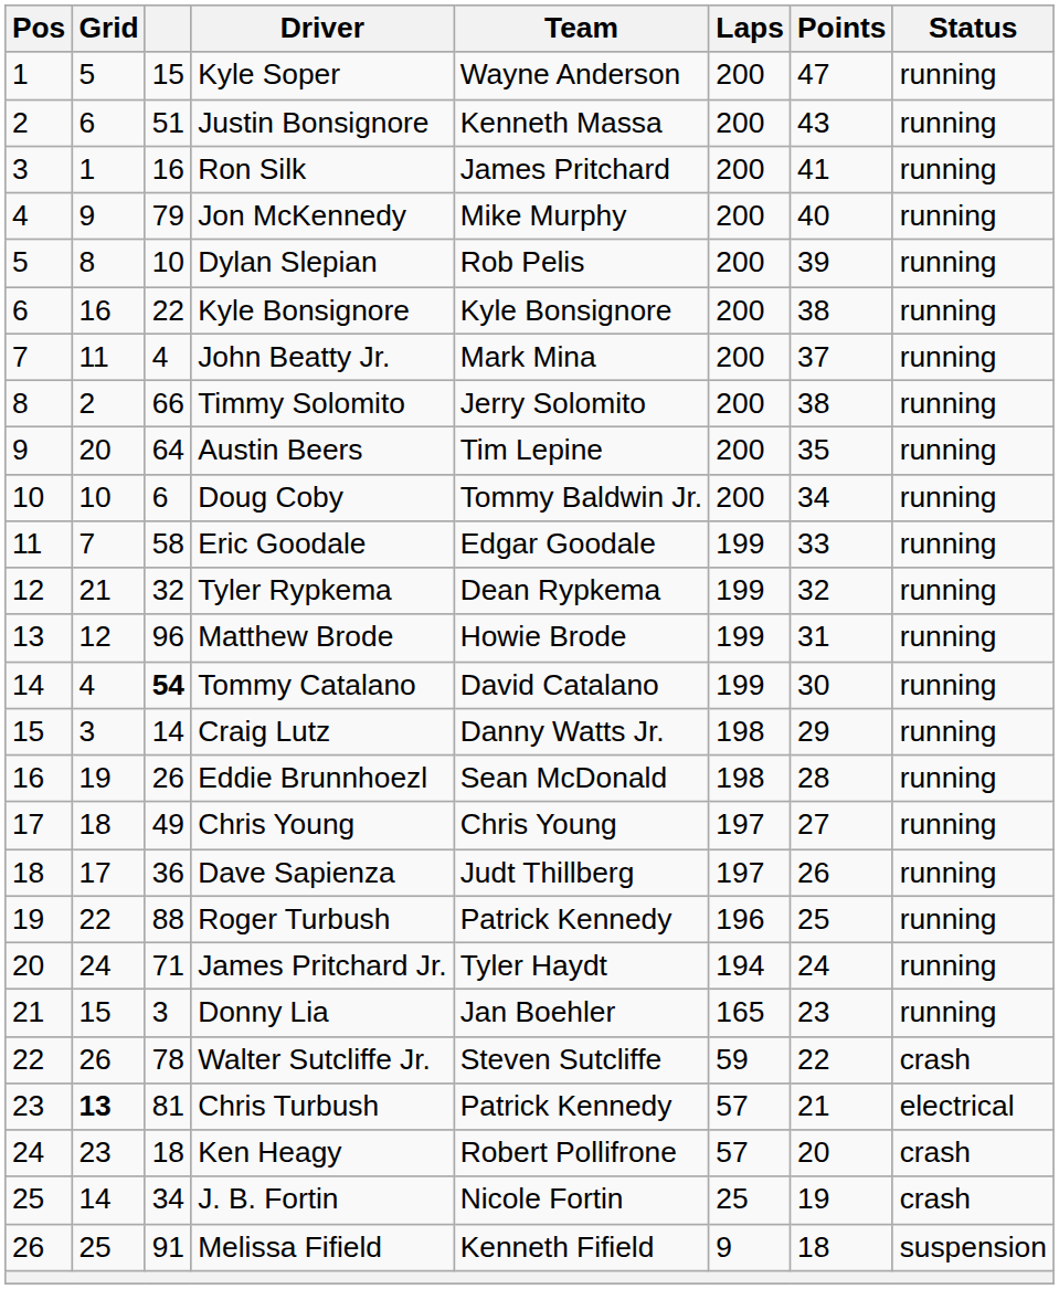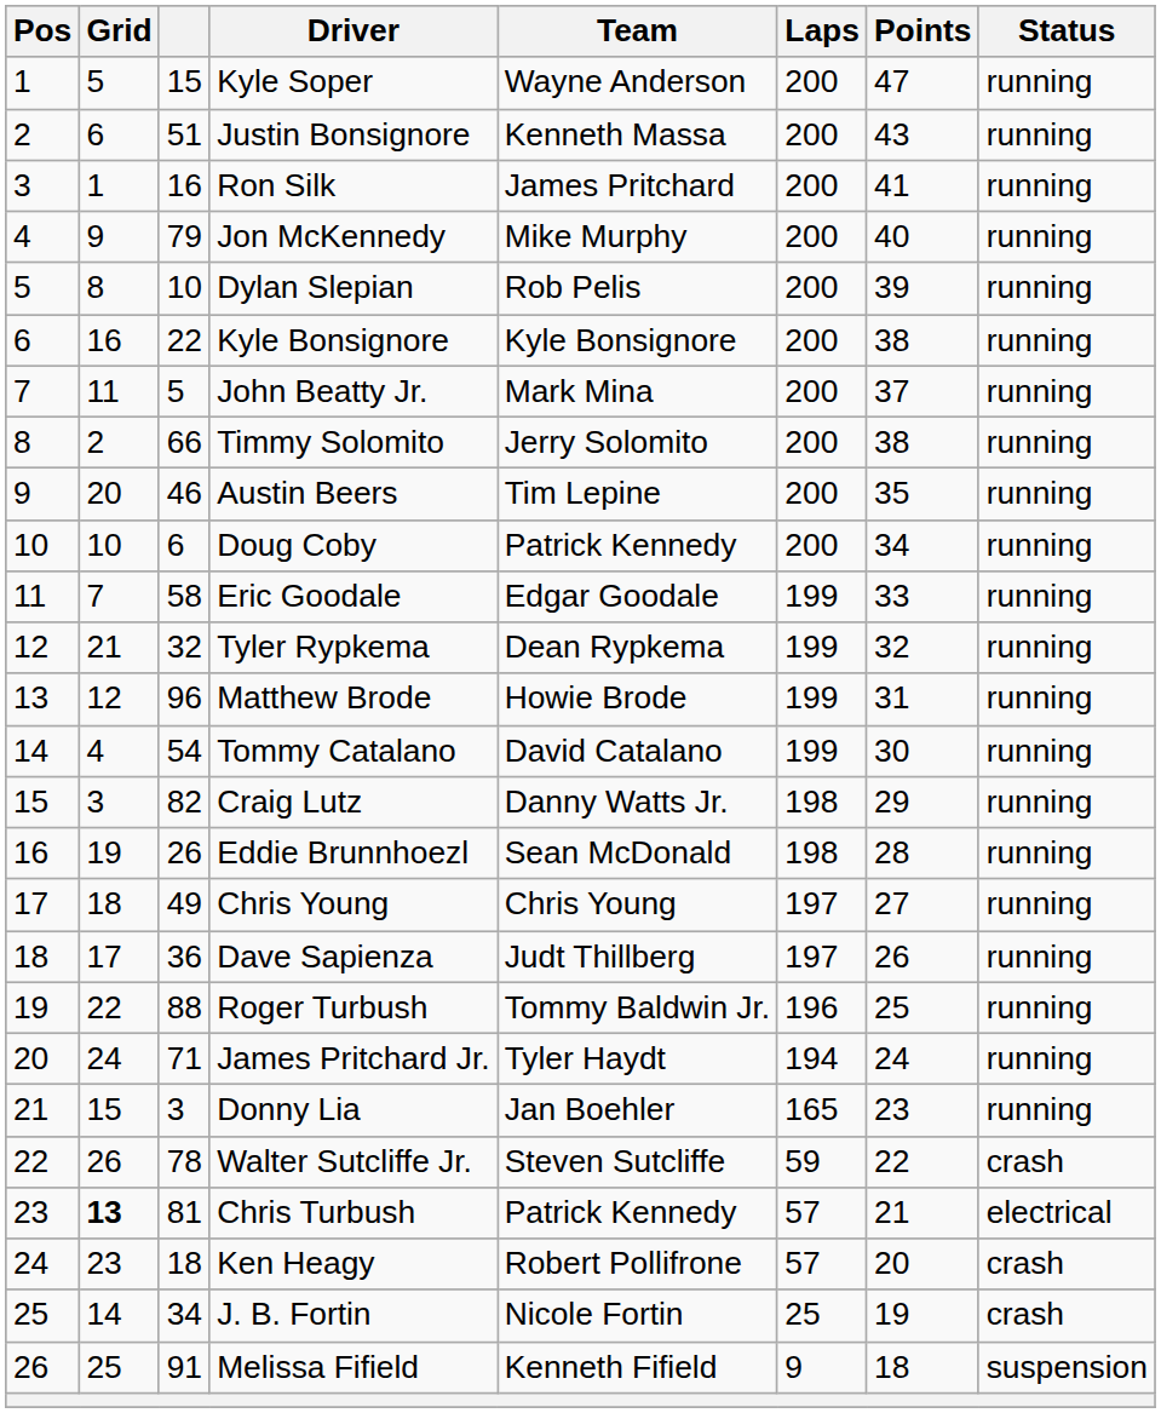 <table class="wikitable" style="font-size:98%">
 <tr>
 <th>Pos</th>
 <th>Grid</th>
 <th></th>
 <th>Driver</th>
 <th>Team</th>
 <th>Laps</th>
 <th>Points</th>
 <th>Status</th>
 </tr>
 <tr>
 <td>1</td>
 <td>5</td>
 <td>15</td>
 <td>Kyle Soper</td>
 <td>Wayne Anderson</td>
 <td>200</td>
 <td>47</td>
 <td>running</td>
 </tr>
 <tr>
 <td>2</td>
 <td>6</td>
 <td>51</td>
 <td>Justin Bonsignore</td>
 <td>Kenneth Massa</td>
 <td>200</td>
 <td>43</td>
 <td>running</td>
 </tr>
 <tr>
 <td>3</td>
 <td>1</td>
 <td>16</td>
 <td>Ron Silk</td>
 <td>James Pritchard</td>
 <td>200</td>
 <td>41</td>
 <td>running</td>
 </tr>
 <tr>
 <td>4</td>
 <td>9</td>
 <td>79</td>
 <td>Jon McKennedy</td>
 <td>Mike Murphy</td>
 <td>200</td>
 <td>40</td>
 <td>running</td>
 </tr>
 <tr>
 <td>5</td>
 <td>8</td>
 <td>10</td>
 <td>Dylan Slepian</td>
 <td>Rob Pelis</td>
 <td>200</td>
 <td>39</td>
 <td>running</td>
 </tr>
 <tr>
 <td>6</td>
 <td>16</td>
 <td>22</td>
 <td>Kyle Bonsignore</td>
 <td>Kyle Bonsignore</td>
 <td>200</td>
 <td>38</td>
 <td>running</td>
 </tr>
 <tr>
 <td>7</td>
 <td>11</td>
-<td>4</td>
+<td>5</td>
 <td>John Beatty Jr.</td>
 <td>Mark Mina</td>
 <td>200</td>
 <td>37</td>
 <td>running</td>
 </tr>
 <tr>
 <td>8</td>
 <td>2</td>
 <td>66</td>
 <td>Timmy Solomito</td>
 <td>Jerry Solomito</td>
 <td>200</td>
 <td>38</td>
 <td>running</td>
 </tr>
 <tr>
 <td>9</td>
 <td>20</td>
-<td>64</td>
+<td>46</td>
 <td>Austin Beers</td>
 <td>Tim Lepine</td>
 <td>200</td>
 <td>35</td>
 <td>running</td>
 </tr>
 <tr>
 <td>10</td>
 <td>10</td>
 <td>6</td>
 <td>Doug Coby</td>
-<td>Tommy Baldwin Jr.</td>
+<td>Patrick Kennedy</td>
 <td>200</td>
 <td>34</td>
 <td>running</td>
 </tr>
 <tr>
 <td>11</td>
 <td>7</td>
 <td>58</td>
 <td>Eric Goodale</td>
 <td>Edgar Goodale</td>
 <td>199</td>
 <td>33</td>
 <td>running</td>
 </tr>
 <tr>
 <td>12</td>
 <td>21</td>
 <td>32</td>
 <td>Tyler Rypkema</td>
 <td>Dean Rypkema</td>
 <td>199</td>
 <td>32</td>
 <td>running</td>
 </tr>
 <tr>
 <td>13</td>
 <td>12</td>
 <td>96</td>
 <td>Matthew Brode</td>
 <td>Howie Brode</td>
 <td>199</td>
 <td>31</td>
 <td>running</td>
 </tr>
 <tr>
 <td>14</td>
 <td>4</td>
-<td><strong>54</strong></td>
+<td>54</td>
 <td>Tommy Catalano</td>
 <td>David Catalano</td>
 <td>199</td>
 <td>30</td>
 <td>running</td>
 </tr>
 <tr>
 <td>15</td>
 <td>3</td>
-<td>14</td>
+<td>82</td>
 <td>Craig Lutz</td>
 <td>Danny Watts Jr.</td>
 <td>198</td>
 <td>29</td>
 <td>running</td>
 </tr>
 <tr>
 <td>16</td>
 <td>19</td>
 <td>26</td>
 <td>Eddie Brunnhoezl</td>
 <td>Sean McDonald</td>
 <td>198</td>
 <td>28</td>
 <td>running</td>
 </tr>
 <tr>
 <td>17</td>
 <td>18</td>
 <td>49</td>
 <td>Chris Young</td>
 <td>Chris Young</td>
 <td>197</td>
 <td>27</td>
 <td>running</td>
 </tr>
 <tr>
 <td>18</td>
 <td>17</td>
 <td>36</td>
 <td>Dave Sapienza</td>
 <td>Judt Thillberg</td>
 <td>197</td>
 <td>26</td>
 <td>running</td>
 </tr>
 <tr>
 <td>19</td>
 <td>22</td>
 <td>88</td>
 <td>Roger Turbush</td>
-<td>Patrick Kennedy</td>
+<td>Tommy Baldwin Jr.</td>
 <td>196</td>
 <td>25</td>
 <td>running</td>
 </tr>
 <tr>
 <td>20</td>
 <td>24</td>
 <td>71</td>
 <td>James Pritchard Jr.</td>
 <td>Tyler Haydt</td>
 <td>194</td>
 <td>24</td>
 <td>running</td>
 </tr>
 <tr>
 <td>21</td>
 <td>15</td>
 <td>3</td>
 <td>Donny Lia</td>
 <td>Jan Boehler</td>
 <td>165</td>
 <td>23</td>
 <td>running</td>
 </tr>
 <tr>
 <td>22</td>
 <td>26</td>
 <td>78</td>
 <td>Walter Sutcliffe Jr.</td>
 <td>Steven Sutcliffe</td>
 <td>59</td>
 <td>22</td>
 <td>crash</td>
 </tr>
 <tr>
 <td>23</td>
 <td><strong>13</strong></td>
 <td>81</td>
 <td>Chris Turbush</td>
 <td>Patrick Kennedy</td>
 <td>57</td>
 <td>21</td>
 <td>electrical</td>
 </tr>
 <tr>
 <td>24</td>
 <td>23</td>
 <td>18</td>
 <td>Ken Heagy</td>
 <td>Robert Pollifrone</td>
 <td>57</td>
 <td>20</td>
 <td>crash</td>
 </tr>
 <tr>
 <td>25</td>
 <td>14</td>
 <td>34</td>
 <td>J. B. Fortin</td>
 <td>Nicole Fortin</td>
 <td>25</td>
 <td>19</td>
 <td>crash</td>
 </tr>
 <tr>
 <td>26</td>
 <td>25</td>
 <td>91</td>
 <td>Melissa Fifield</td>
 <td>Kenneth Fifield</td>
 <td>9</td>
 <td>18</td>
 <td>suspension</td>
 </tr>
 <tr>
 <th colspan="9"></th>
 </tr>
 <tr>
 </tr>
 </table>
